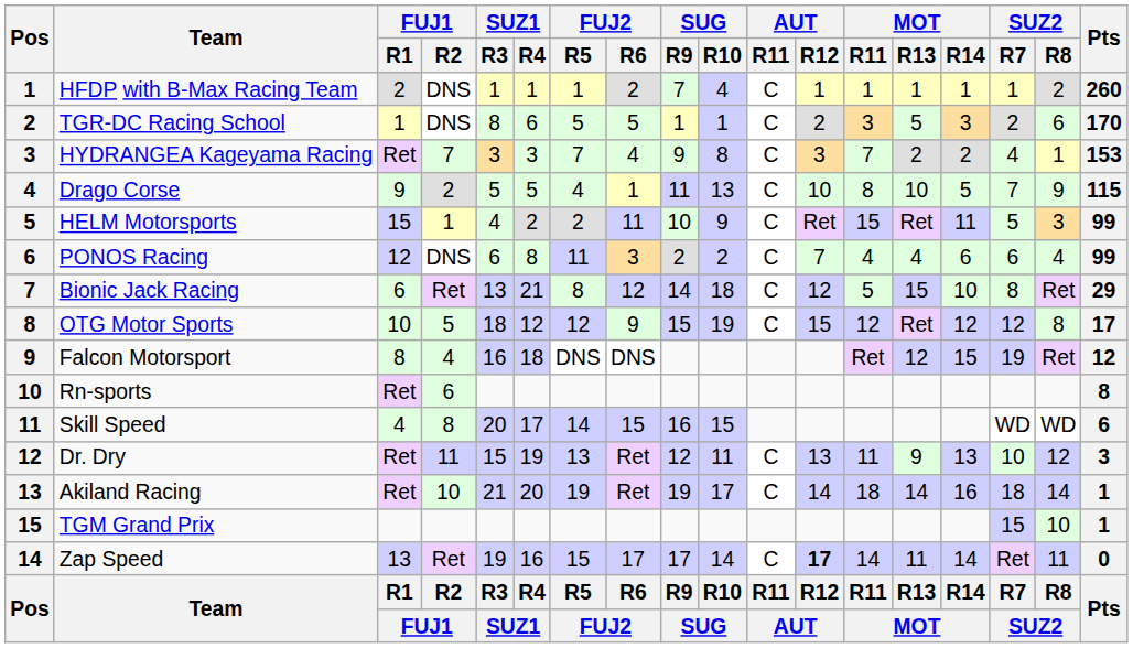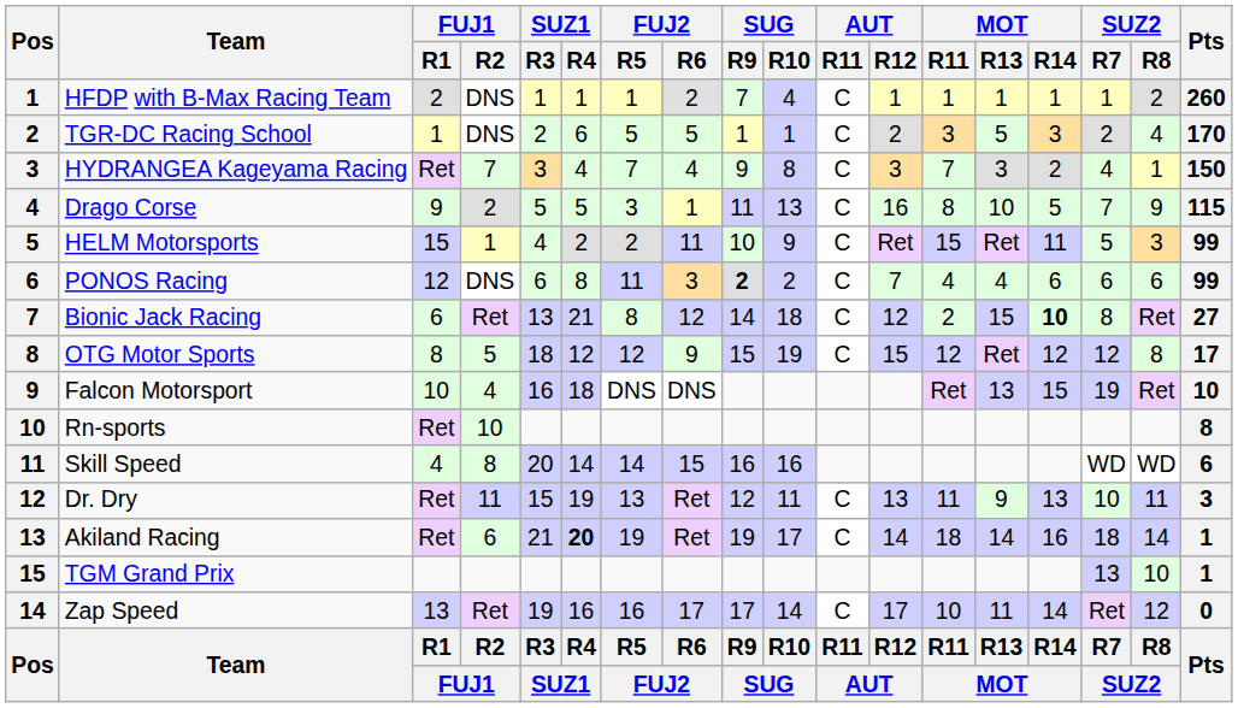 <table class="wikitable" style="font-size:85%; text-align:center">
 <tr>
 <th rowspan=2>Pos</th>
 <th rowspan=2>Team</th>
 <th colspan=2><a href='#'>FUJ1</a></th>
 <th colspan=2><a href='#'>SUZ1</a></th>
 <th colspan=2><a href='#'>FUJ2</a></th>
 <th colspan=2><a href='#'>SUG</a></th>
 <th colspan=2><a href='#'>AUT</a></th>
 <th colspan=3><a href='#'>MOT</a></th>
 <th colspan=2><a href='#'>SUZ2</a></th>
 <th rowspan=2>Pts</th>
 </tr>
 <tr>
 <th>R1</th>
 <th>R2</th>
 <th>R3</th>
 <th>R4</th>
 <th>R5</th>
 <th>R6</th>
 <th>R9</th>
 <th>R10</th>
 <th>R11</th>
 <th>R12</th>
 <th>R11</th>
 <th>R13</th>
 <th>R14</th>
 <th>R7</th>
 <th>R8</th>
 </tr>
 <tr>
 <th>1</th>
 <td align="left"><a href='#'>HFDP</a> <a href='#'>with B-Max Racing Team</a></td>
 <td style="background:#dfdfdf;">2</td>
 <td style="background:#FFFFFF;">DNS</td>
 <td style="background:#ffffbf;">1</td>
 <td style="background:#ffffbf;">1</td>
 <td style="background:#ffffbf;">1</td>
 <td style="background:#dfdfdf;">2</td>
 <td style="background:#dfffdf;">7</td>
 <td style="background:#cfcfff;">4</td>
 <td style="background:#ffffff;">C</td>
 <td style="background:#ffffbf;">1</td>
 <td style="background:#ffffbf;">1</td>
 <td style="background:#ffffbf;">1</td>
 <td style="background:#ffffbf;">1</td>
 <td style="background:#ffffbf;">1</td>
 <td style="background:#dfdfdf;">2</td>
 <th>260</th>
 </tr>
 <tr>
 <th>2</th>
 <td align="left"><a href='#'>TGR-DC Racing School</a></td>
 <td style="background:#ffffbf;">1</td>
 <td style="background:#FFFFFF;">DNS</td>
-<td style="background:#dfffdf;">8</td>
+<td style="background:#dfffdf;">2</td>
 <td style="background:#dfffdf;">6</td>
 <td style="background:#dfffdf;">5</td>
 <td style="background:#dfffdf;">5</td>
 <td style="background:#ffffbf;">1</td>
 <td style="background:#cfcfff;">1</td>
 <td style="background:#ffffff;">C</td>
 <td style="background:#dfdfdf;">2</td>
 <td style="background:#ffdf9f;">3</td>
 <td style="background:#dfffdf;">5</td>
 <td style="background:#ffdf9f;">3</td>
 <td style="background:#dfdfdf;">2</td>
-<td style="background:#dfffdf;">6</td>
+<td style="background:#dfffdf;">4</td>
 <th>170</th>
 </tr>
 <tr>
 <th>3</th>
 <td align="left"><a href='#'>HYDRANGEA Kageyama Racing</a></td>
 <td style="background:#efcfff;">Ret</td>
 <td style="background:#dfffdf;">7</td>
 <td style="background:#ffdf9f;">3</td>
-<td style="background:#dfffdf;">3</td>
+<td style="background:#dfffdf;">4</td>
 <td style="background:#dfffdf;">7</td>
 <td style="background:#dfffdf;">4</td>
 <td style="background:#dfffdf;">9</td>
 <td style="background:#cfcfff;">8</td>
 <td style="background:#ffffff;">C</td>
 <td style="background:#ffdf9f;">3</td>
 <td style="background:#dfffdf;">7</td>
-<td style="background:#dfdfdf;">2</td>
+<td style="background:#dfdfdf;">3</td>
 <td style="background:#dfdfdf;">2</td>
 <td style="background:#dfffdf;">4</td>
 <td style="background:#ffffbf;">1</td>
-<th>153</th>
+<th>150</th>
 </tr>
 <tr>
 <th>4</th>
 <td align="left"><a href='#'>Drago Corse</a></td>
 <td style="background:#dfffdf;">9</td>
 <td style="background:#dfdfdf;">2</td>
 <td style="background:#dfffdf;">5</td>
 <td style="background:#dfffdf;">5</td>
-<td style="background:#dfffdf;">4</td>
+<td style="background:#dfffdf;">3</td>
 <td style="background:#ffffbf;">1</td>
 <td style="background:#cfcfff;">11</td>
 <td style="background:#cfcfff;">13</td>
 <td style="background:#ffffff;">C</td>
-<td style="background:#dfffdf;">10</td>
+<td style="background:#dfffdf;">16</td>
 <td style="background:#dfffdf;">8</td>
 <td style="background:#dfffdf;">10</td>
 <td style="background:#dfffdf;">5</td>
 <td style="background:#dfffdf;">7</td>
 <td style="background:#dfffdf;">9</td>
 <th>115</th>
 </tr>
 <tr>
 <th>5</th>
 <td align="left"><a href='#'>HELM Motorsports</a></td>
 <td style="background:#cfcfff;">15</td>
 <td style="background:#ffffbf;">1</td>
 <td style="background:#dfffdf;">4</td>
 <td style="background:#dfdfdf;">2</td>
 <td style="background:#dfdfdf;">2</td>
 <td style="background:#cfcfff;">11</td>
 <td style="background:#dfffdf;">10</td>
 <td style="background:#cfcfff;">9</td>
 <td style="background:#ffffff;">C</td>
 <td style="background:#efcfff;">Ret</td>
 <td style="background:#cfcfff;">15</td>
 <td style="background:#efcfff;">Ret</td>
 <td style="background:#cfcfff;">11</td>
 <td style="background:#dfffdf;">5</td>
 <td style="background:#ffdf9f;">3</td>
 <th>99</th>
 </tr>
 <tr>
 <th>6</th>
 <td align="left"><a href='#'>PONOS Racing</a></td>
 <td style="background:#cfcfff;">12</td>
 <td style="background:#FFFFFF;">DNS</td>
 <td style="background:#dfffdf;">6</td>
 <td style="background:#dfffdf;">8</td>
 <td style="background:#cfcfff;">11</td>
 <td style="background:#ffdf9f;">3</td>
-<td style="background:#dfdfdf;">2</td>
+<td style="background:#dfdfdf;"><strong>2</strong></td>
 <td style="background:#cfcfff;">2</td>
 <td style="background:#ffffff;">C</td>
 <td style="background:#dfffdf;">7</td>
 <td style="background:#dfffdf;">4</td>
 <td style="background:#dfffdf;">4</td>
 <td style="background:#dfffdf;">6</td>
 <td style="background:#dfffdf;">6</td>
-<td style="background:#dfffdf;">4</td>
+<td style="background:#dfffdf;">6</td>
 <th>99</th>
 </tr>
 <tr>
 <th>7</th>
 <td align="left"><a href='#'>Bionic Jack Racing</a></td>
 <td style="background:#dfffdf;">6</td>
 <td style="background:#efcfff;">Ret</td>
 <td style="background:#cfcfff;">13</td>
 <td style="background:#cfcfff;">21</td>
 <td style="background:#dfffdf;">8</td>
 <td style="background:#cfcfff;">12</td>
 <td style="background:#cfcfff;">14</td>
 <td style="background:#cfcfff;">18</td>
 <td style="background:#ffffff;">C</td>
 <td style="background:#cfcfff;">12</td>
-<td style="background:#dfffdf;">5</td>
+<td style="background:#dfffdf;">2</td>
 <td style="background:#cfcfff;">15</td>
-<td style="background:#dfffdf;">10</td>
+<td style="background:#dfffdf;"><strong>10</strong></td>
 <td style="background:#dfffdf;">8</td>
 <td style="background:#efcfff;">Ret</td>
-<th>29</th>
+<th>27</th>
 </tr>
 <tr>
 <th>8</th>
 <td align="left"><a href='#'>OTG Motor Sports</a></td>
-<td style="background:#dfffdf;">10</td>
+<td style="background:#dfffdf;">8</td>
 <td style="background:#dfffdf;">5</td>
 <td style="background:#cfcfff;">18</td>
 <td style="background:#cfcfff;">12</td>
 <td style="background:#cfcfff;">12</td>
 <td style="background:#dfffdf;">9</td>
 <td style="background:#cfcfff;">15</td>
 <td style="background:#cfcfff;">19</td>
 <td style="background:#ffffff;">C</td>
 <td style="background:#cfcfff;">15</td>
 <td style="background:#cfcfff;">12</td>
 <td style="background:#efcfff;">Ret</td>
 <td style="background:#cfcfff;">12</td>
 <td style="background:#cfcfff;">12</td>
 <td style="background:#dfffdf;">8</td>
 <th>17</th>
 </tr>
 <tr>
 <th>9</th>
 <td align="left">Falcon Motorsport</td>
-<td style="background:#dfffdf;">8</td>
+<td style="background:#dfffdf;">10</td>
 <td style="background:#dfffdf;">4</td>
 <td style="background:#cfcfff;">16</td>
 <td style="background:#cfcfff;">18</td>
 <td style="background:#FFFFFF;">DNS</td>
 <td style="background:#FFFFFF;">DNS</td>
 <td></td>
 <td></td>
 <td></td>
 <td></td>
 <td style="background:#efcfff;">Ret</td>
-<td style="background:#cfcfff;">12</td>
+<td style="background:#cfcfff;">13</td>
 <td style="background:#cfcfff;">15</td>
 <td style="background:#cfcfff;">19</td>
 <td style="background:#efcfff;">Ret</td>
-<th>12</th>
+<th>10</th>
 </tr>
 <tr>
 <th>10</th>
 <td align="left">Rn-sports</td>
 <td style="background:#efcfff;">Ret</td>
-<td style="background:#dfffdf;">6</td>
+<td style="background:#dfffdf;">10</td>
 <td></td>
 <td></td>
 <td></td>
 <td></td>
 <td></td>
 <td></td>
 <td></td>
 <td></td>
 <td></td>
 <td></td>
 <td></td>
 <td></td>
 <td></td>
 <th>8</th>
 </tr>
 <tr>
 <th>11</th>
 <td align="left">Skill Speed</td>
 <td style="background:#dfffdf;">4</td>
 <td style="background:#dfffdf;">8</td>
 <td style="background:#cfcfff;">20</td>
-<td style="background:#cfcfff;">17</td>
+<td style="background:#cfcfff;">14</td>
 <td style="background:#cfcfff;">14</td>
 <td style="background:#cfcfff;">15</td>
 <td style="background:#cfcfff;">16</td>
-<td style="background:#cfcfff;">15</td>
+<td style="background:#cfcfff;">16</td>
 <td></td>
 <td></td>
 <td></td>
 <td></td>
 <td></td>
 <td style="background:#FFFFFF;">WD</td>
 <td style="background:#FFFFFF;">WD</td>
 <th>6</th>
 </tr>
 <tr>
 <th>12</th>
 <td align="left">Dr. Dry</td>
 <td style="background:#efcfff;">Ret</td>
 <td style="background:#cfcfff;">11</td>
 <td style="background:#cfcfff;">15</td>
 <td style="background:#cfcfff;">19</td>
 <td style="background:#cfcfff;">13</td>
 <td style="background:#efcfff;">Ret</td>
 <td style="background:#cfcfff;">12</td>
 <td style="background:#cfcfff;">11</td>
 <td style="background:#ffffff;">C</td>
 <td style="background:#cfcfff;">13</td>
 <td style="background:#cfcfff;">11</td>
 <td style="background:#dfffdf;">9</td>
 <td style="background:#cfcfff;">13</td>
 <td style="background:#dfffdf;">10</td>
-<td style="background:#cfcfff;">12</td>
+<td style="background:#cfcfff;">11</td>
 <th>3</th>
 </tr>
 <tr>
 <th>13</th>
 <td align="left">Akiland Racing</td>
 <td style="background:#efcfff;">Ret</td>
-<td style="background:#dfffdf;">10</td>
+<td style="background:#dfffdf;">6</td>
 <td style="background:#cfcfff;">21</td>
-<td style="background:#cfcfff;">20</td>
+<td style="background:#cfcfff;"><strong>20</strong></td>
 <td style="background:#cfcfff;">19</td>
 <td style="background:#efcfff;">Ret</td>
 <td style="background:#cfcfff;">19</td>
 <td style="background:#cfcfff;">17</td>
 <td style="background:#ffffff;">C</td>
 <td style="background:#cfcfff;">14</td>
 <td style="background:#cfcfff;">18</td>
 <td style="background:#cfcfff;">14</td>
 <td style="background:#cfcfff;">16</td>
 <td style="background:#cfcfff;">18</td>
 <td style="background:#cfcfff;">14</td>
 <th>1</th>
 </tr>
 <tr>
 <th>15</th>
 <td align="left"><a href='#'>TGM Grand Prix</a></td>
 <td></td>
 <td></td>
 <td></td>
 <td></td>
 <td></td>
 <td></td>
 <td></td>
 <td></td>
 <td></td>
 <td></td>
 <td></td>
 <td></td>
 <td></td>
-<td style="background:#cfcfff;">15</td>
+<td style="background:#cfcfff;">13</td>
 <td style="background:#dfffdf;">10</td>
 <th>1</th>
 </tr>
 <tr>
 <th>14</th>
 <td align="left">Zap Speed</td>
 <td style="background:#cfcfff;">13</td>
 <td style="background:#efcfff;">Ret</td>
 <td style="background:#cfcfff;">19</td>
 <td style="background:#cfcfff;">16</td>
-<td style="background:#cfcfff;">15</td>
+<td style="background:#cfcfff;">16</td>
 <td style="background:#cfcfff;">17</td>
 <td style="background:#cfcfff;">17</td>
 <td style="background:#cfcfff;">14</td>
 <td style="background:#ffffff;">C</td>
-<td style="background:#cfcfff;"><strong>17</strong></td>
-<td style="background:#cfcfff;">14</td>
+<td style="background:#cfcfff;">17</td>
+<td style="background:#cfcfff;">10</td>
 <td style="background:#cfcfff;">11</td>
 <td style="background:#cfcfff;">14</td>
 <td style="background:#efcfff;">Ret</td>
-<td style="background:#cfcfff;">11</td>
+<td style="background:#cfcfff;">12</td>
 <th>0</th>
 </tr>
 <tr>
 <th rowspan=2>Pos</th>
 <th rowspan=2>Team</th>
 <th>R1</th>
 <th>R2</th>
 <th>R3</th>
 <th>R4</th>
 <th>R5</th>
 <th>R6</th>
 <th>R9</th>
 <th>R10</th>
 <th>R11</th>
 <th>R12</th>
 <th>R11</th>
 <th>R13</th>
 <th>R14</th>
 <th>R7</th>
 <th>R8</th>
 <th rowspan=2>Pts</th>
 </tr>
 <tr>
 <th colspan=2><a href='#'>FUJ1</a></th>
 <th colspan=2><a href='#'>SUZ1</a></th>
 <th colspan=2><a href='#'>FUJ2</a></th>
 <th colspan=2><a href='#'>SUG</a></th>
 <th colspan=2><a href='#'>AUT</a></th>
 <th colspan=3><a href='#'>MOT</a></th>
 <th colspan=2><a href='#'>SUZ2</a></th>
 </tr>
 </table>
